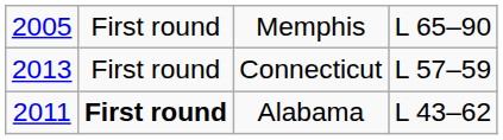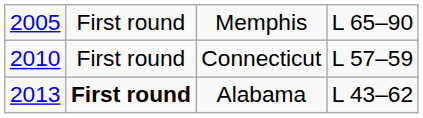 <table class="wikitable">
 <tr align="center">
 <td><a href='#'>2005</a></td>
 <td>First round</td>
 <td>Memphis</td>
 <td>L 65–90</td>
 </tr>
 <tr align="center">
-<td><a href='#'>2013</a></td>
+<td><a href='#'>2010</a></td>
 <td>First round</td>
 <td>Connecticut</td>
 <td>L 57–59</td>
 </tr>
 <tr align="center">
-<td><a href='#'>2011</a></td>
+<td><a href='#'>2013</a></td>
 <td><strong>First round</strong></td>
 <td>Alabama</td>
 <td>L 43–62</td>
 </tr>
 </table>
